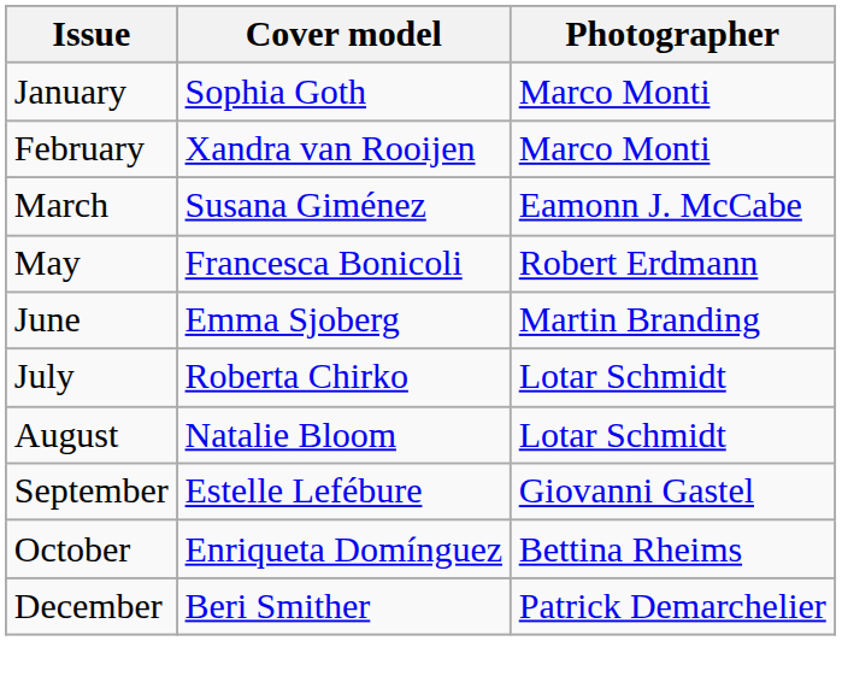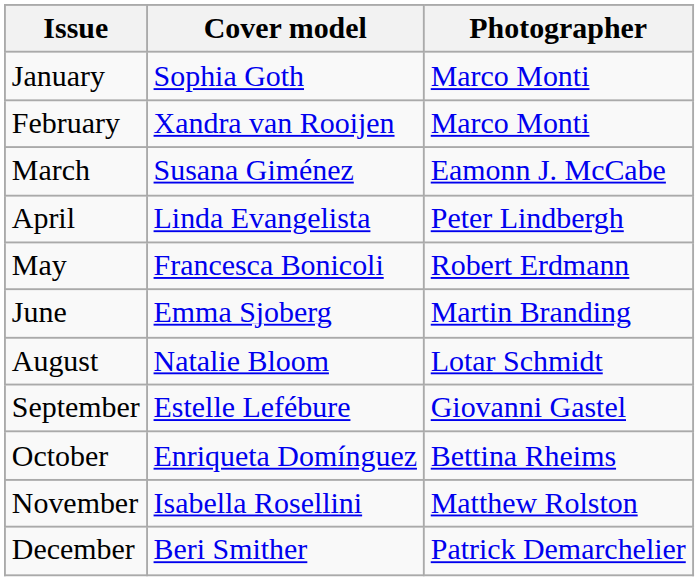 <table class="wikitable">
 <tr>
 <th>Issue</th>
 <th>Cover model</th>
 <th>Photographer</th>
 </tr>
 <tr>
 <td>January</td>
 <td><a href='#'>Sophia Goth</a></td>
 <td><a href='#'>Marco Monti</a></td>
 </tr>
 <tr>
 <td>February</td>
 <td><a href='#'>Xandra van Rooijen</a></td>
 <td><a href='#'>Marco Monti</a></td>
 </tr>
 <tr>
 <td>March</td>
 <td><a href='#'>Susana Giménez</a></td>
 <td><a href='#'>Eamonn J. McCabe</a></td>
 </tr>
 <tr>
+<td>April</td>
+<td><a href='#'>Linda Evangelista</a></td>
+<td><a href='#'>Peter Lindbergh</a></td>
+</tr>
+<tr>
 <td>May</td>
 <td><a href='#'>Francesca Bonicoli</a></td>
 <td><a href='#'>Robert Erdmann</a></td>
 </tr>
 <tr>
 <td>June</td>
 <td><a href='#'>Emma Sjoberg</a></td>
 <td><a href='#'>Martin Branding</a></td>
-</tr>
-<tr>
-<td>July</td>
-<td><a href='#'>Roberta Chirko</a></td>
-<td><a href='#'>Lotar Schmidt</a></td>
 </tr>
 <tr>
 <td>August</td>
 <td><a href='#'>Natalie Bloom</a></td>
 <td><a href='#'>Lotar Schmidt</a></td>
 </tr>
 <tr>
 <td>September</td>
 <td><a href='#'>Estelle Lefébure</a></td>
 <td><a href='#'>Giovanni Gastel</a></td>
 </tr>
 <tr>
 <td>October</td>
 <td><a href='#'>Enriqueta Domínguez</a></td>
 <td><a href='#'>Bettina Rheims</a></td>
 </tr>
 <tr>
+<td>November</td>
+<td><a href='#'>Isabella Rosellini</a></td>
+<td><a href='#'>Matthew Rolston</a></td>
+</tr>
+<tr>
 <td>December</td>
 <td><a href='#'>Beri Smither</a></td>
 <td><a href='#'>Patrick Demarchelier</a></td>
 </tr>
 </table>
